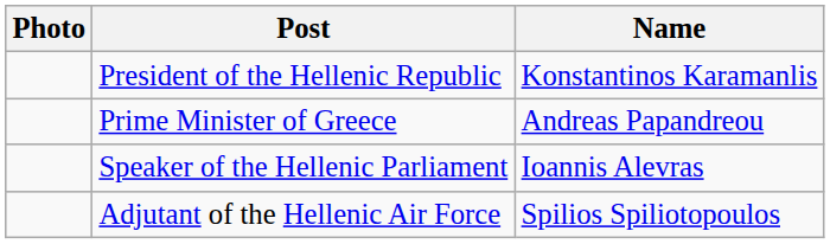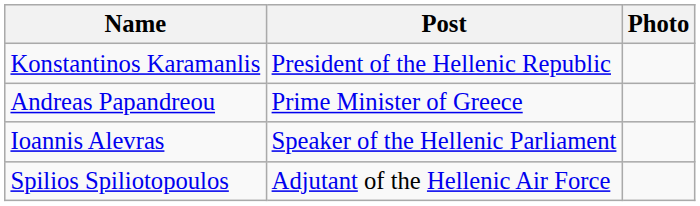 <table class=wikitable>
 <tr>
+<th>Name</th>
+<th>Post</th>
 <th>Photo</th>
-<th>Post</th>
-<th>Name</th>
 </tr>
 <tr>
+<td><a href='#'>Konstantinos Karamanlis</a></td>
+<td><a href='#'>President of the Hellenic Republic</a></td>
 <td><br></td>
-<td><a href='#'>President of the Hellenic Republic</a></td>
-<td><a href='#'>Konstantinos Karamanlis</a></td>
 </tr>
 <tr>
+<td><a href='#'>Andreas Papandreou</a></td>
+<td><a href='#'>Prime Minister of Greece</a></td>
 <td></td>
-<td><a href='#'>Prime Minister of Greece</a></td>
-<td><a href='#'>Andreas Papandreou</a></td>
 </tr>
 <tr>
+<td><a href='#'>Ioannis Alevras</a></td>
+<td><a href='#'>Speaker of the Hellenic Parliament</a></td>
 <td></td>
-<td><a href='#'>Speaker of the Hellenic Parliament</a></td>
-<td><a href='#'>Ioannis Alevras</a></td>
 </tr>
 <tr>
+<td><a href='#'>Spilios Spiliotopoulos</a></td>
+<td><a href='#'>Adjutant</a> of the <a href='#'>Hellenic Air Force</a></td>
 <td></td>
-<td><a href='#'>Adjutant</a> of the <a href='#'>Hellenic Air Force</a></td>
-<td><a href='#'>Spilios Spiliotopoulos</a></td>
 </tr>
 </table>
